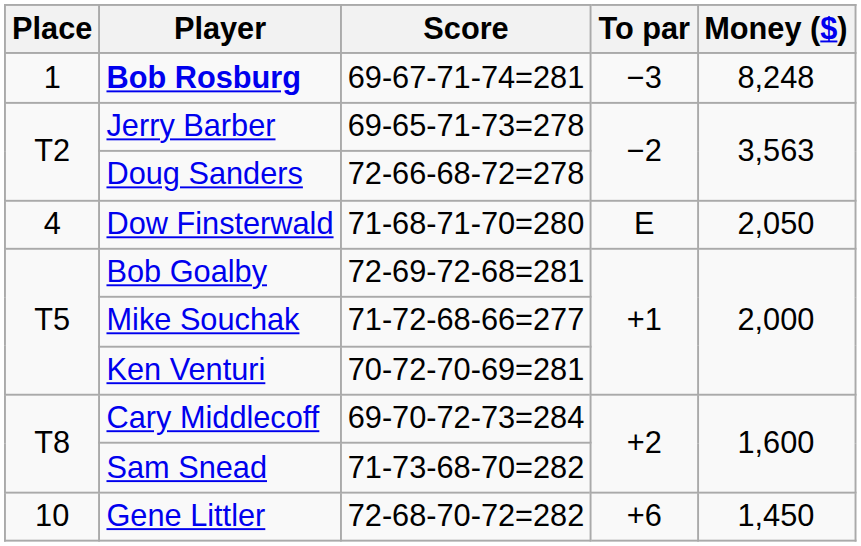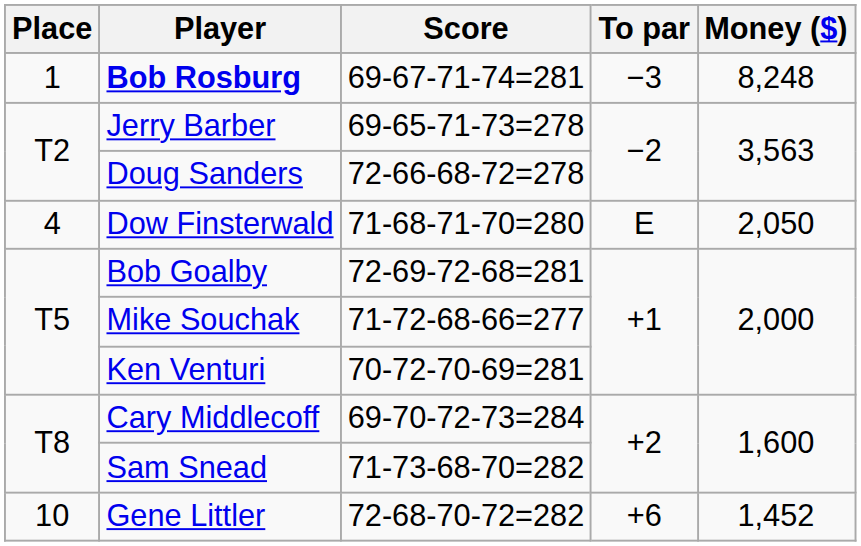 <table class=wikitable>
 <tr>
 <th>Place</th>
 <th>Player</th>
 <th>Score</th>
 <th>To par</th>
 <th>Money (<a href='#'>$</a>)</th>
 </tr>
 <tr>
 <td align=center>1</td>
 <td> <strong><a href='#'>Bob Rosburg</a></strong></td>
 <td>69-67-71-74=281</td>
 <td align=center>−3</td>
 <td align=center>8,248</td>
 </tr>
 <tr>
 <td rowspan=2 align=center>T2</td>
 <td> <a href='#'>Jerry Barber</a></td>
 <td>69-65-71-73=278</td>
 <td rowspan=2 align=center>−2</td>
 <td rowspan=2 align=center>3,563</td>
 </tr>
 <tr>
 <td> <a href='#'>Doug Sanders</a></td>
 <td>72-66-68-72=278</td>
 </tr>
 <tr>
 <td align=center>4</td>
 <td> <a href='#'>Dow Finsterwald</a></td>
 <td>71-68-71-70=280</td>
 <td align=center>E</td>
 <td align=center>2,050</td>
 </tr>
 <tr>
 <td rowspan=3 align=center>T5</td>
 <td> <a href='#'>Bob Goalby</a></td>
 <td>72-69-72-68=281</td>
 <td rowspan=3 align=center>+1</td>
 <td rowspan=3 align=center>2,000</td>
 </tr>
 <tr>
 <td> <a href='#'>Mike Souchak</a></td>
 <td>71-72-68-66=277</td>
 </tr>
 <tr>
 <td> <a href='#'>Ken Venturi</a></td>
 <td>70-72-70-69=281</td>
 </tr>
 <tr>
 <td rowspan=2 align=center>T8</td>
 <td> <a href='#'>Cary Middlecoff</a></td>
 <td>69-70-72-73=284</td>
 <td rowspan=2 align=center>+2</td>
 <td rowspan=2 align=center>1,600</td>
 </tr>
 <tr>
 <td> <a href='#'>Sam Snead</a></td>
 <td>71-73-68-70=282</td>
 </tr>
 <tr>
 <td align=center>10</td>
 <td> <a href='#'>Gene Littler</a></td>
 <td>72-68-70-72=282</td>
 <td align=center>+6</td>
-<td align=center>1,450</td>
+<td align=center>1,452</td>
 </tr>
 </table>
